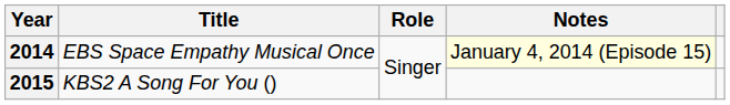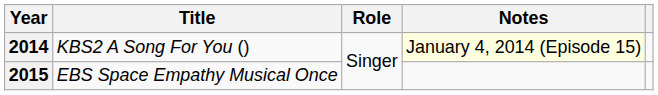 <table class="wikitable plainrowheaders sortable">
 <tr>
 <th scope="col">Year</th>
 <th scope="col">Title</th>
 <th scope="col">Role</th>
 <th scope="col">Notes</th>
 <th scope="col" class="unsortable"></th>
 </tr>
 <tr>
 <th scope="row">2014</th>
-<td><em>EBS Space Empathy Musical Once</em></td>
+<td><em>KBS2 A Song For You</em> ()</td>
 <td rowspan="2">Singer</td>
 <td style="background: lightyellow;">January 4, 2014 (Episode 15)</td>
 <td style="text-align:center"></td>
 </tr>
 <tr>
 <th scope="row">2015</th>
-<td><em>KBS2 A Song For You</em> ()</td>
+<td><em>EBS Space Empathy Musical Once</em></td>
 <td></td>
 <td style="text-align:center"></td>
 </tr>
 </table>
